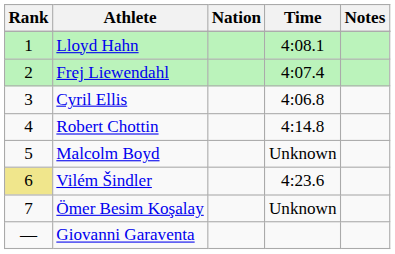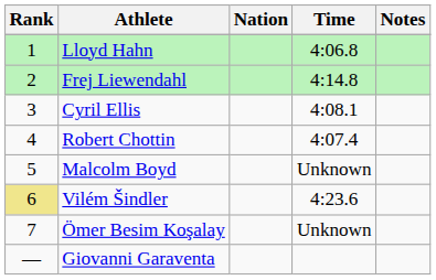 <table class="wikitable sortable" style="text-align:center">
 <tr>
 <th>Rank</th>
 <th>Athlete</th>
 <th>Nation</th>
 <th>Time</th>
 <th>Notes</th>
 </tr>
 <tr>
 </tr>
 <tr bgcolor=bbf3bb>
 <td>1</td>
 <td align=left><a href='#'>Lloyd Hahn</a></td>
 <td align=left></td>
-<td>4:08.1</td>
+<td>4:06.8</td>
 <td></td>
 </tr>
 <tr bgcolor=bbf3bb>
 <td>2</td>
 <td align=left><a href='#'>Frej Liewendahl</a></td>
 <td align=left></td>
-<td>4:07.4</td>
+<td>4:14.8</td>
 <td></td>
 </tr>
 <tr>
 <td>3</td>
 <td align=left><a href='#'>Cyril Ellis</a></td>
 <td align=left></td>
-<td>4:06.8</td>
+<td>4:08.1</td>
 <td></td>
 </tr>
 <tr>
 <td>4</td>
 <td align=left><a href='#'>Robert Chottin</a></td>
 <td align=left></td>
-<td>4:14.8</td>
+<td>4:07.4</td>
 <td></td>
 </tr>
 <tr>
 <td>5</td>
 <td align=left><a href='#'>Malcolm Boyd</a></td>
 <td align=left></td>
 <td data-sort-value=4:17.0>Unknown</td>
 <td></td>
 </tr>
 <tr>
 <td style="background: khaki;">6</td>
 <td align=left><a href='#'>Vilém Šindler</a></td>
 <td align=left></td>
 <td>4:23.6</td>
 <td></td>
 </tr>
 <tr>
 <td>7</td>
 <td align=left><a href='#'>Ömer Besim Koşalay</a></td>
 <td align=left></td>
 <td data-sort-value=5:17.0>Unknown</td>
 <td></td>
 </tr>
 <tr>
 <td data-sort-value=8>—</td>
 <td align=left><a href='#'>Giovanni Garaventa</a></td>
 <td align=left></td>
 <td data-sort-value=6:18.0></td>
 <td></td>
 </tr>
 </table>
